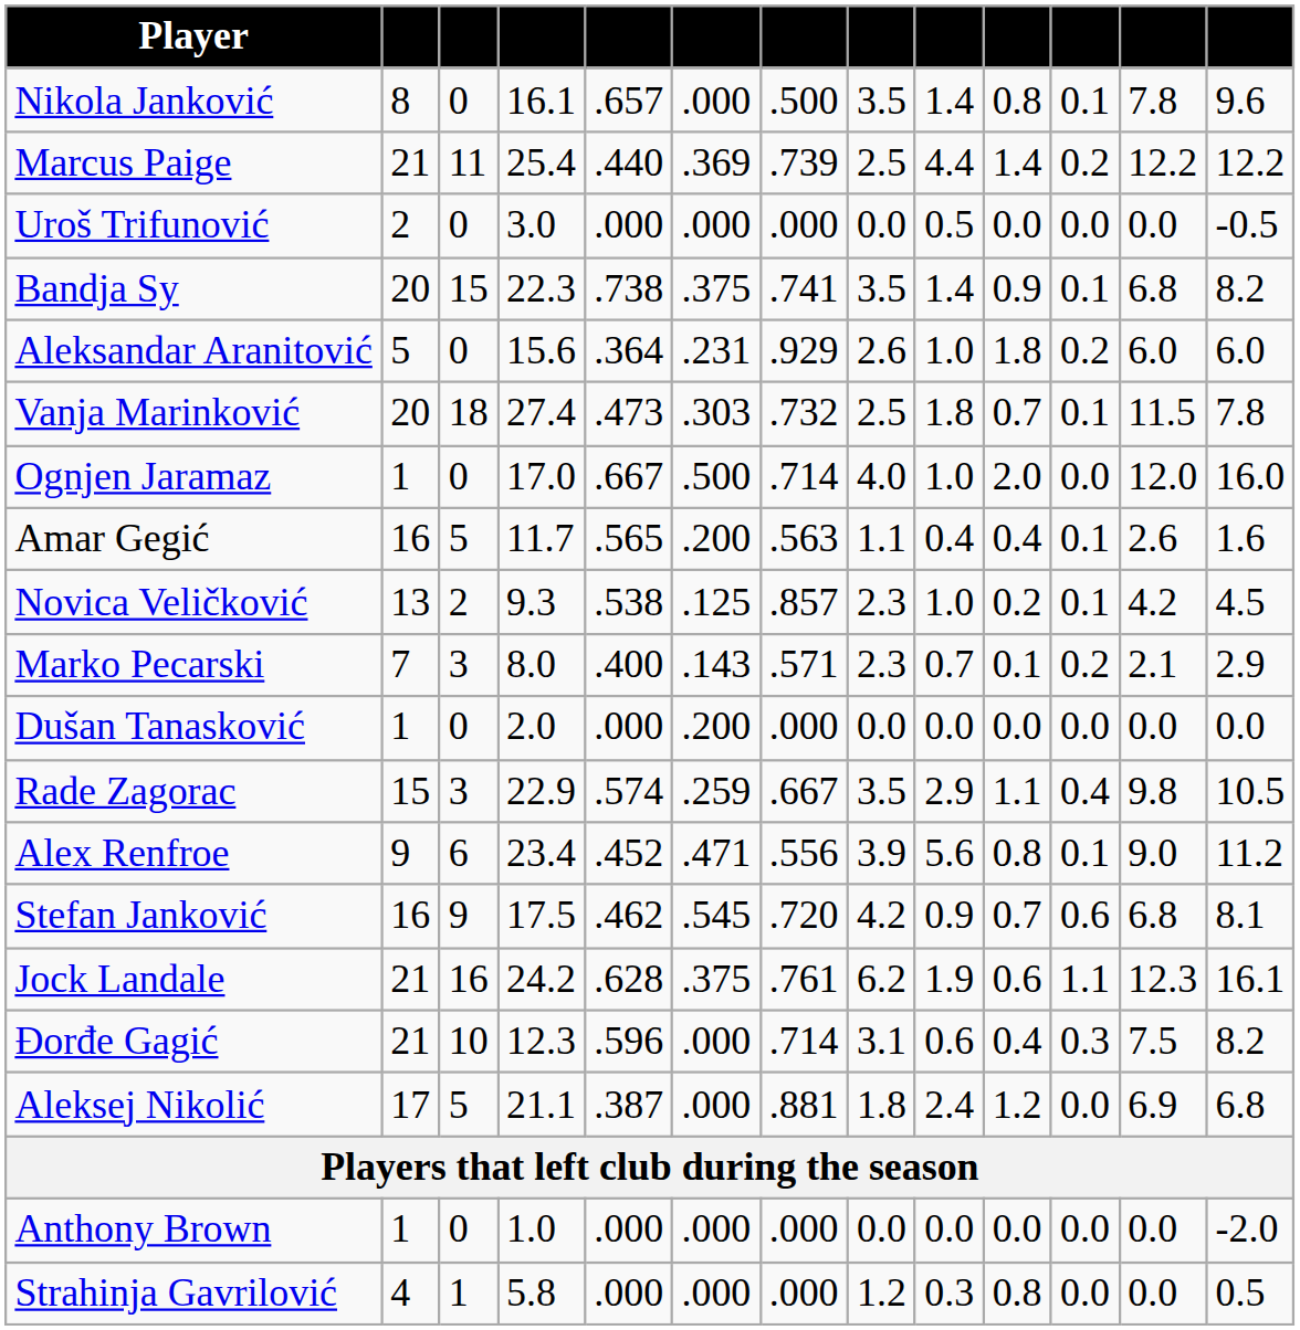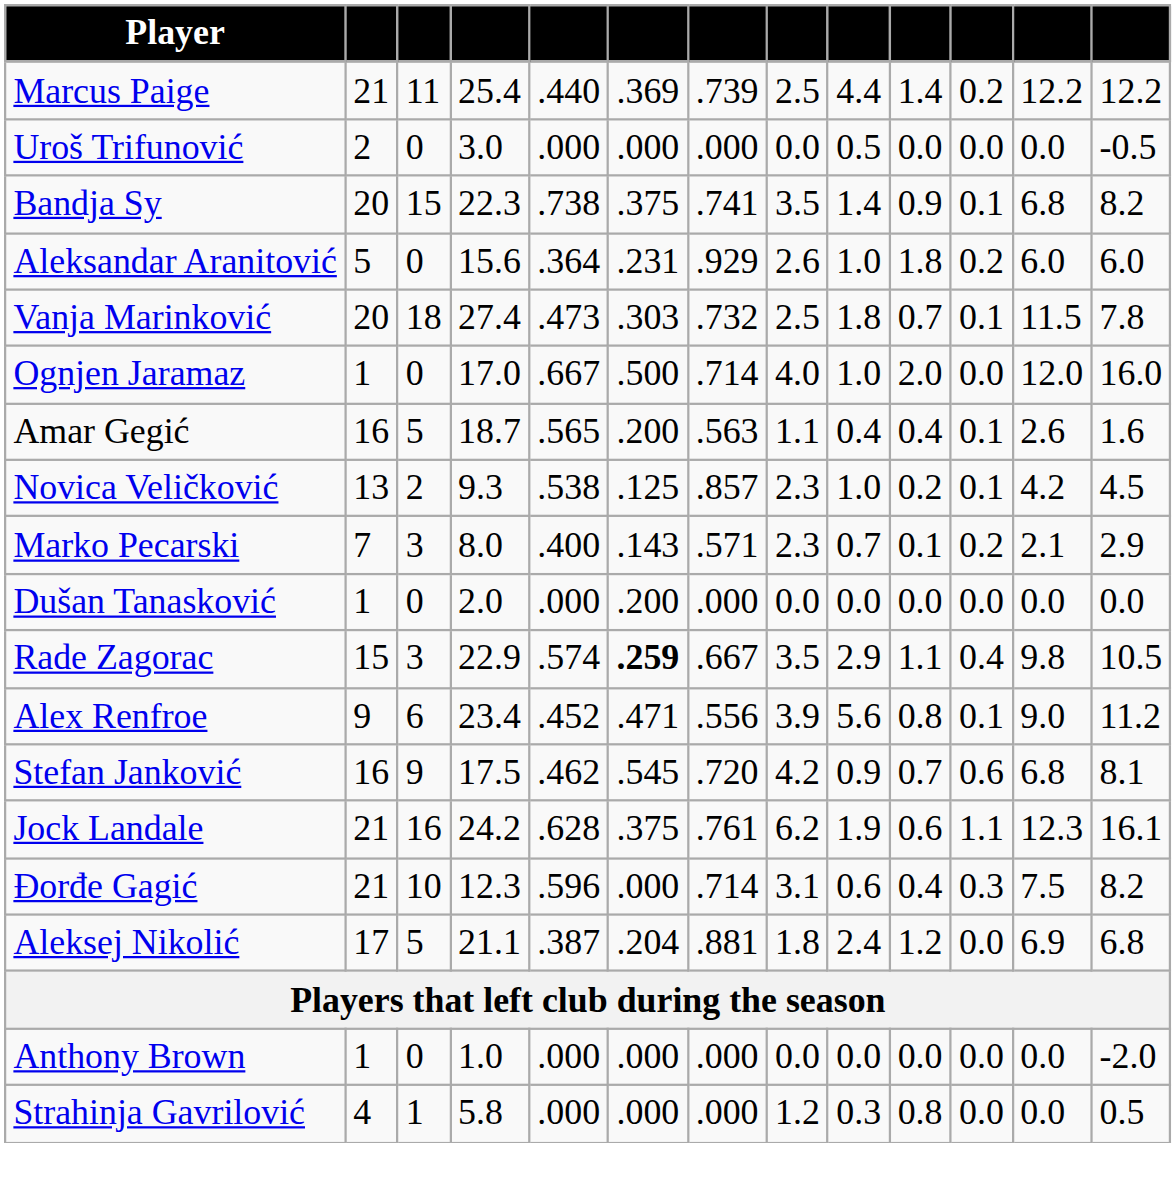 <table class="wikitable sortable">
 <tr>
 <th style="background:#000000; color:white; text-align:center;">Player</th>
 <th style="background:#000000; color:white; text-align:center;"></th>
 <th style="background:#000000; color:white; text-align:center;"></th>
 <th style="background:#000000; color:white; text-align:center;"></th>
 <th style="background:#000000; color:white; text-align:center;"></th>
 <th style="background:#000000; color:white; text-align:center;"></th>
 <th style="background:#000000; color:white; text-align:center;"></th>
 <th style="background:#000000; color:white; text-align:center;"></th>
 <th style="background:#000000; color:white; text-align:center;"></th>
 <th style="background:#000000; color:white; text-align:center;"></th>
 <th style="background:#000000; color:white; text-align:center;"></th>
 <th style="background:#000000; color:white; text-align:center;"></th>
 <th style="background:#000000; color:white; text-align:center;"></th>
-</tr>
-<tr>
-<td><a href='#'>Nikola Janković</a></td>
-<td>8</td>
-<td>0</td>
-<td>16.1</td>
-<td>.657</td>
-<td>.000</td>
-<td>.500</td>
-<td>3.5</td>
-<td>1.4</td>
-<td>0.8</td>
-<td>0.1</td>
-<td>7.8</td>
-<td>9.6</td>
 </tr>
 <tr>
 <td><a href='#'>Marcus Paige</a></td>
 <td>21</td>
 <td>11</td>
 <td>25.4</td>
 <td>.440</td>
 <td>.369</td>
 <td>.739</td>
 <td>2.5</td>
 <td>4.4</td>
 <td>1.4</td>
 <td>0.2</td>
 <td>12.2</td>
 <td>12.2</td>
 </tr>
 <tr>
 <td><a href='#'>Uroš Trifunović</a></td>
 <td>2</td>
 <td>0</td>
 <td>3.0</td>
 <td>.000</td>
 <td>.000</td>
 <td>.000</td>
 <td>0.0</td>
 <td>0.5</td>
 <td>0.0</td>
 <td>0.0</td>
 <td>0.0</td>
 <td>-0.5</td>
 </tr>
 <tr>
 <td><a href='#'>Bandja Sy</a></td>
 <td>20</td>
 <td>15</td>
 <td>22.3</td>
 <td>.738</td>
 <td>.375</td>
 <td>.741</td>
 <td>3.5</td>
 <td>1.4</td>
 <td>0.9</td>
 <td>0.1</td>
 <td>6.8</td>
 <td>8.2</td>
 </tr>
 <tr>
 <td><a href='#'>Aleksandar Aranitović</a></td>
 <td>5</td>
 <td>0</td>
 <td>15.6</td>
 <td>.364</td>
 <td>.231</td>
 <td>.929</td>
 <td>2.6</td>
 <td>1.0</td>
 <td>1.8</td>
 <td>0.2</td>
 <td>6.0</td>
 <td>6.0</td>
 </tr>
 <tr>
 <td><a href='#'>Vanja Marinković</a></td>
 <td>20</td>
 <td>18</td>
 <td>27.4</td>
 <td>.473</td>
 <td>.303</td>
 <td>.732</td>
 <td>2.5</td>
 <td>1.8</td>
 <td>0.7</td>
 <td>0.1</td>
 <td>11.5</td>
 <td>7.8</td>
 </tr>
 <tr>
 <td><a href='#'>Ognjen Jaramaz</a></td>
 <td>1</td>
 <td>0</td>
 <td>17.0</td>
 <td>.667</td>
 <td>.500</td>
 <td>.714</td>
 <td>4.0</td>
 <td>1.0</td>
 <td>2.0</td>
 <td>0.0</td>
 <td>12.0</td>
 <td>16.0</td>
 </tr>
 <tr>
 <td>Amar Gegić</td>
 <td>16</td>
 <td>5</td>
-<td>11.7</td>
+<td>18.7</td>
 <td>.565</td>
 <td>.200</td>
 <td>.563</td>
 <td>1.1</td>
 <td>0.4</td>
 <td>0.4</td>
 <td>0.1</td>
 <td>2.6</td>
 <td>1.6</td>
 </tr>
 <tr>
 <td><a href='#'>Novica Veličković</a></td>
 <td>13</td>
 <td>2</td>
 <td>9.3</td>
 <td>.538</td>
 <td>.125</td>
 <td>.857</td>
 <td>2.3</td>
 <td>1.0</td>
 <td>0.2</td>
 <td>0.1</td>
 <td>4.2</td>
 <td>4.5</td>
 </tr>
 <tr>
 <td><a href='#'>Marko Pecarski</a></td>
 <td>7</td>
 <td>3</td>
 <td>8.0</td>
 <td>.400</td>
 <td>.143</td>
 <td>.571</td>
 <td>2.3</td>
 <td>0.7</td>
 <td>0.1</td>
 <td>0.2</td>
 <td>2.1</td>
 <td>2.9</td>
 </tr>
 <tr>
 <td><a href='#'>Dušan Tanasković</a></td>
 <td>1</td>
 <td>0</td>
 <td>2.0</td>
 <td>.000</td>
 <td>.200</td>
 <td>.000</td>
 <td>0.0</td>
 <td>0.0</td>
 <td>0.0</td>
 <td>0.0</td>
 <td>0.0</td>
 <td>0.0</td>
 </tr>
 <tr>
 <td><a href='#'>Rade Zagorac</a></td>
 <td>15</td>
 <td>3</td>
 <td>22.9</td>
 <td>.574</td>
-<td>.259</td>
+<td><strong>.259</strong></td>
 <td>.667</td>
 <td>3.5</td>
 <td>2.9</td>
 <td>1.1</td>
 <td>0.4</td>
 <td>9.8</td>
 <td>10.5</td>
 </tr>
 <tr>
 <td><a href='#'>Alex Renfroe</a></td>
 <td>9</td>
 <td>6</td>
 <td>23.4</td>
 <td>.452</td>
 <td>.471</td>
 <td>.556</td>
 <td>3.9</td>
 <td>5.6</td>
 <td>0.8</td>
 <td>0.1</td>
 <td>9.0</td>
 <td>11.2</td>
 </tr>
 <tr>
 <td><a href='#'>Stefan Janković</a></td>
 <td>16</td>
 <td>9</td>
 <td>17.5</td>
 <td>.462</td>
 <td>.545</td>
 <td>.720</td>
 <td>4.2</td>
 <td>0.9</td>
 <td>0.7</td>
 <td>0.6</td>
 <td>6.8</td>
 <td>8.1</td>
 </tr>
 <tr>
 <td><a href='#'>Jock Landale</a></td>
 <td>21</td>
 <td>16</td>
 <td>24.2</td>
 <td>.628</td>
 <td>.375</td>
 <td>.761</td>
 <td>6.2</td>
 <td>1.9</td>
 <td>0.6</td>
 <td>1.1</td>
 <td>12.3</td>
 <td>16.1</td>
 </tr>
 <tr>
 <td><a href='#'>Đorđe Gagić</a></td>
 <td>21</td>
 <td>10</td>
 <td>12.3</td>
 <td>.596</td>
 <td>.000</td>
 <td>.714</td>
 <td>3.1</td>
 <td>0.6</td>
 <td>0.4</td>
 <td>0.3</td>
 <td>7.5</td>
 <td>8.2</td>
 </tr>
 <tr>
 <td><a href='#'>Aleksej Nikolić</a></td>
 <td>17</td>
 <td>5</td>
 <td>21.1</td>
 <td>.387</td>
-<td>.000</td>
+<td>.204</td>
 <td>.881</td>
 <td>1.8</td>
 <td>2.4</td>
 <td>1.2</td>
 <td>0.0</td>
 <td>6.9</td>
 <td>6.8</td>
 </tr>
 <tr>
 <th colspan="13">Players that left club during the season</th>
 </tr>
 <tr>
 <td><a href='#'>Anthony Brown</a></td>
 <td>1</td>
 <td>0</td>
 <td>1.0</td>
 <td>.000</td>
 <td>.000</td>
 <td>.000</td>
 <td>0.0</td>
 <td>0.0</td>
 <td>0.0</td>
 <td>0.0</td>
 <td>0.0</td>
 <td>-2.0</td>
 </tr>
 <tr>
 <td><a href='#'>Strahinja Gavrilović</a></td>
 <td>4</td>
 <td>1</td>
 <td>5.8</td>
 <td>.000</td>
 <td>.000</td>
 <td>.000</td>
 <td>1.2</td>
 <td>0.3</td>
 <td>0.8</td>
 <td>0.0</td>
 <td>0.0</td>
 <td>0.5</td>
 </tr>
 </table>
